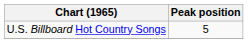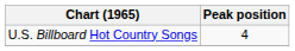 <table class="wikitable" border="1">
 <tr>
 <th align="left">Chart (1965)</th>
 <th align="center">Peak position</th>
 </tr>
 <tr>
 <td align="left">U.S. <em>Billboard</em> <a href='#'>Hot Country Songs</a></td>
-<td align="center">5</td>
+<td align="center">4</td>
 </tr>
 <tr>
 </tr>
 </table>
